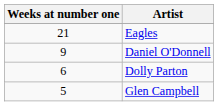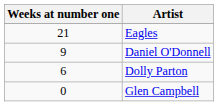 <table class="wikitable plainrowheaders sortable">
 <tr>
 <th scope=col>Weeks at number one</th>
 <th scope=col>Artist</th>
 </tr>
 <tr class=unsortable>
 </tr>
 <tr>
 <td align="center">21</td>
 <td><a href='#'>Eagles</a></td>
 </tr>
 <tr>
 <td align="center">9</td>
 <td><a href='#'>Daniel O'Donnell</a></td>
 </tr>
 <tr>
 <td align="center">6</td>
 <td><a href='#'>Dolly Parton</a></td>
 </tr>
 <tr>
-<td align="center">5</td>
+<td align="center">0</td>
 <td><a href='#'>Glen Campbell</a></td>
 </tr>
 </table>
